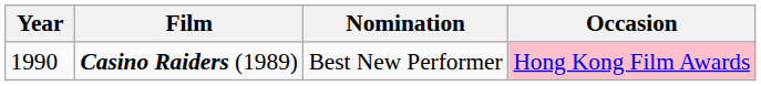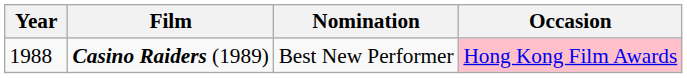 <table class="wikitable">
 <tr>
 <th align="left" valign="top" width="40">Year</th>
 <th align="left" valign="top">Film</th>
 <th align="left" valign="top">Nomination</th>
 <th align="left" valign="top">Occasion</th>
 </tr>
 <tr>
-<td align="left" valign="top">1990</td>
+<td align="left" valign="top">1988</td>
 <td align="left" valign="top"><strong><em>Casino Raiders</em></strong> (1989)</td>
 <td align="left" valign="top">Best New Performer</td>
 <td align="left" valign="top" style="background: pink;"><a href='#'>Hong Kong Film Awards</a></td>
 </tr>
 </table>
